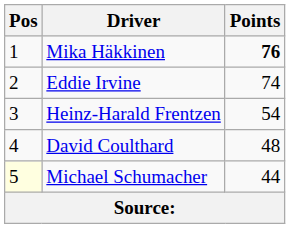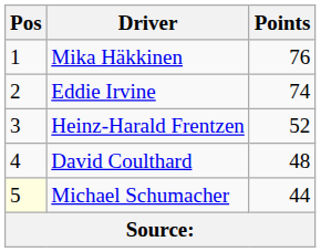 <table class="wikitable" style="font-size: 95%;">
 <tr>
 <th>Pos</th>
 <th>Driver</th>
 <th>Points</th>
 </tr>
 <tr>
 <td>1</td>
 <td> <a href='#'>Mika Häkkinen</a></td>
-<td align="right"><strong>76</strong></td>
+<td align="right">76</td>
 </tr>
 <tr>
 <td>2</td>
 <td> <a href='#'>Eddie Irvine</a></td>
 <td align="right">74</td>
 </tr>
 <tr>
 <td>3</td>
 <td> <a href='#'>Heinz-Harald Frentzen</a></td>
-<td align="right">54</td>
+<td align="right">52</td>
 </tr>
 <tr>
 <td>4</td>
 <td> <a href='#'>David Coulthard</a></td>
 <td align="right">48</td>
 </tr>
 <tr>
 <td style="background: lightyellow;">5</td>
 <td> <a href='#'>Michael Schumacher</a></td>
 <td align="right">44</td>
 </tr>
 <tr>
 <th colspan=4>Source: </th>
 </tr>
 </table>
